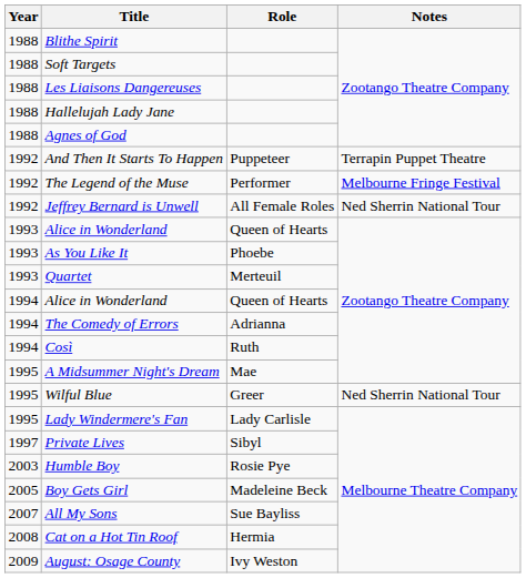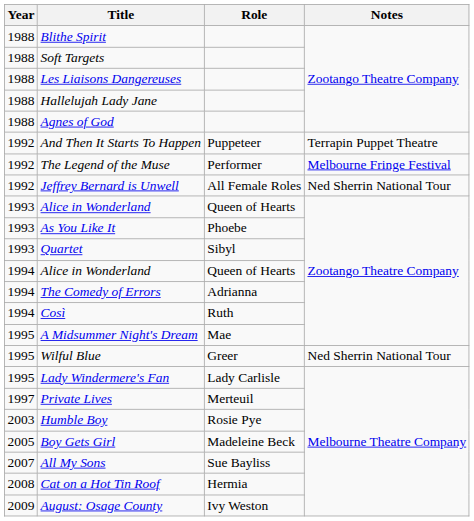 <table class="wikitable sortable">
 <tr>
 <th>Year</th>
 <th>Title</th>
 <th>Role</th>
 <th class="unsortable">Notes</th>
 </tr>
 <tr>
 <td>1988</td>
 <td><em><a href='#'>Blithe Spirit</a></em></td>
 <td></td>
 <td rowspan="5"><a href='#'>Zootango Theatre Company</a></td>
 </tr>
 <tr>
 <td>1988</td>
 <td><em>Soft Targets</em></td>
 <td></td>
 </tr>
 <tr>
 <td>1988</td>
 <td><em><a href='#'>Les Liaisons Dangereuses</a></em></td>
 <td></td>
 </tr>
 <tr>
 <td>1988</td>
 <td><em>Hallelujah Lady Jane</em></td>
 <td></td>
 </tr>
 <tr>
 <td>1988</td>
 <td><em><a href='#'>Agnes of God</a></em></td>
 <td></td>
 </tr>
 <tr>
 <td>1992</td>
 <td><em>And Then It Starts To Happen</em></td>
 <td>Puppeteer</td>
 <td>Terrapin Puppet Theatre</td>
 </tr>
 <tr>
 <td>1992</td>
 <td><em>The Legend of the Muse</em></td>
 <td>Performer</td>
 <td><a href='#'>Melbourne Fringe Festival</a></td>
 </tr>
 <tr>
 <td>1992</td>
 <td><em><a href='#'>Jeffrey Bernard is Unwell</a></em></td>
 <td>All Female Roles</td>
 <td>Ned Sherrin National Tour</td>
 </tr>
 <tr>
 <td>1993</td>
 <td><em><a href='#'>Alice in Wonderland</a></em></td>
 <td>Queen of Hearts</td>
 <td rowspan="7"><a href='#'>Zootango Theatre Company</a></td>
 </tr>
 <tr>
 <td>1993</td>
 <td><em><a href='#'>As You Like It</a></em></td>
 <td>Phoebe</td>
 </tr>
 <tr>
 <td>1993</td>
 <td><em><a href='#'>Quartet</a></em></td>
-<td>Merteuil</td>
+<td>Sibyl</td>
 </tr>
 <tr>
 <td>1994</td>
 <td><em>Alice in Wonderland</em></td>
 <td>Queen of Hearts</td>
 </tr>
 <tr>
 <td>1994</td>
 <td><em><a href='#'>The Comedy of Errors</a></em></td>
 <td>Adrianna</td>
 </tr>
 <tr>
 <td>1994</td>
 <td><em><a href='#'>Così</a></em></td>
 <td>Ruth</td>
 </tr>
 <tr>
 <td>1995</td>
 <td><em><a href='#'>A Midsummer Night's Dream</a></em></td>
 <td>Mae</td>
 </tr>
 <tr>
 <td>1995</td>
 <td><em>Wilful Blue</em></td>
 <td>Greer</td>
 <td>Ned Sherrin National Tour</td>
 </tr>
 <tr>
 <td>1995</td>
 <td><em><a href='#'>Lady Windermere's Fan</a></em></td>
 <td>Lady Carlisle</td>
 <td rowspan="7"><a href='#'>Melbourne Theatre Company</a></td>
 </tr>
 <tr>
 <td>1997</td>
 <td><em><a href='#'>Private Lives</a></em></td>
-<td>Sibyl</td>
+<td>Merteuil</td>
 </tr>
 <tr>
 <td>2003</td>
 <td><em><a href='#'>Humble Boy</a></em></td>
 <td>Rosie Pye</td>
 </tr>
 <tr>
 <td>2005</td>
 <td><em><a href='#'>Boy Gets Girl</a></em></td>
 <td>Madeleine Beck</td>
 </tr>
 <tr>
 <td>2007</td>
 <td><em><a href='#'>All My Sons</a></em></td>
 <td>Sue Bayliss</td>
 </tr>
 <tr>
 <td>2008</td>
 <td><em><a href='#'>Cat on a Hot Tin Roof</a></em></td>
 <td>Hermia</td>
 </tr>
 <tr>
 <td>2009</td>
 <td><em><a href='#'>August: Osage County</a></em></td>
 <td>Ivy Weston</td>
 </tr>
 </table>
